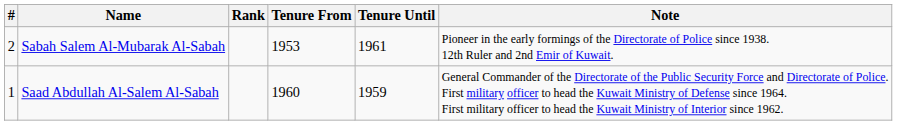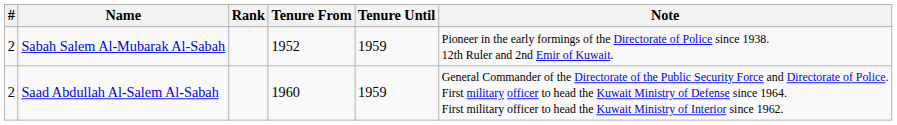 <table class="wikitable">
 <tr>
 <th>#</th>
 <th>Name</th>
 <th>Rank</th>
 <th>Tenure From</th>
 <th>Tenure Until</th>
 <th>Note</th>
 </tr>
 <tr>
 <td>2</td>
 <td><a href='#'>Sabah Salem Al-Mubarak Al-Sabah</a></td>
 <td></td>
-<td>1953</td>
-<td>1961</td>
+<td>1952</td>
+<td>1959</td>
 <td><small>Pioneer in the early formings of the <a href='#'>Directorate of Police</a> since 1938. </small><br><small> 12th Ruler and 2nd <a href='#'>Emir of Kuwait</a>.</small></td>
 </tr>
 <tr>
-<td>1</td>
+<td>2</td>
 <td><a href='#'>Saad Abdullah Al-Salem Al-Sabah</a></td>
 <td></td>
 <td>1960</td>
 <td>1959</td>
 <td><small> General Commander of the <a href='#'>Directorate of the Public Security Force</a> and <a href='#'>Directorate of Police</a>.</small><br><small> First <a href='#'>military</a> <a href='#'>officer</a> to head the <a href='#'>Kuwait Ministry of Defense</a> since 1964.</small><br><small> First military officer to head the <a href='#'>Kuwait Ministry of Interior</a> since 1962.</small></td>
 </tr>
 </table>
